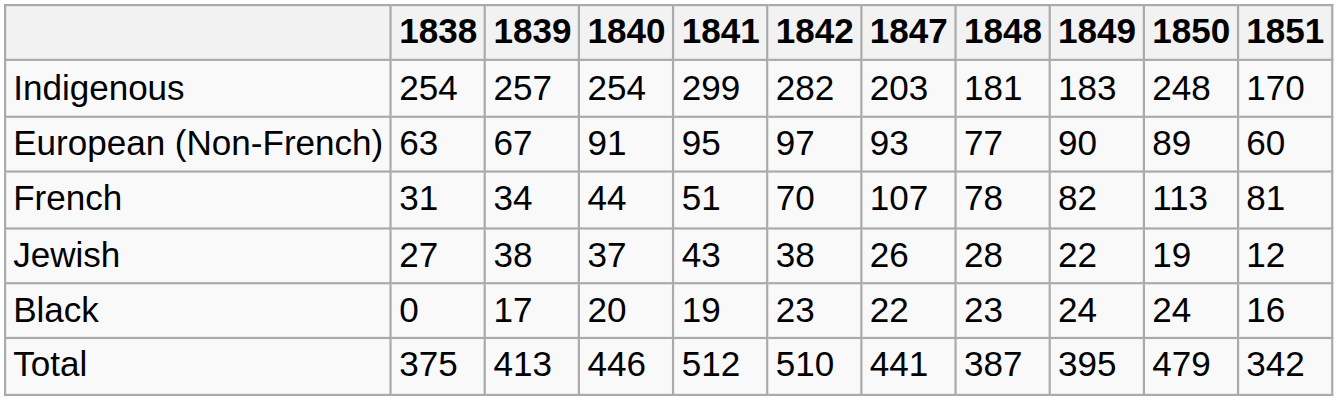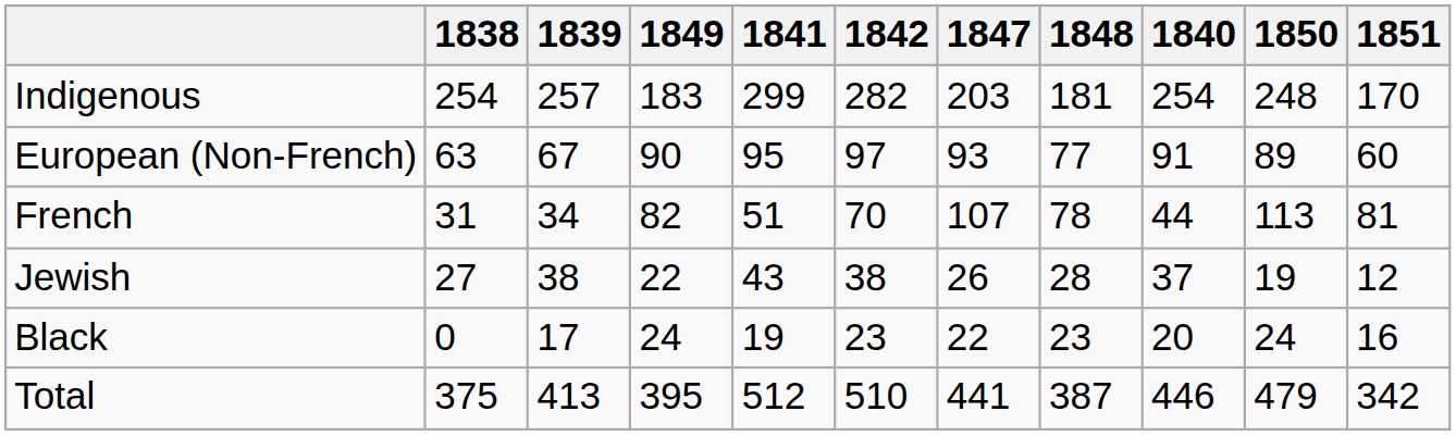 <table class="wikitable">
 <tr>
 <th></th>
 <th>1838</th>
 <th>1839</th>
-<th>1840</th>
+<th>1849</th>
 <th>1841</th>
 <th>1842</th>
 <th>1847</th>
 <th>1848</th>
-<th>1849</th>
+<th>1840</th>
 <th>1850</th>
 <th>1851</th>
 </tr>
 <tr>
 <td>Indigenous</td>
 <td>254</td>
 <td>257</td>
-<td>254</td>
+<td>183</td>
 <td>299</td>
 <td>282</td>
 <td>203</td>
 <td>181</td>
-<td>183</td>
+<td>254</td>
 <td>248</td>
 <td>170</td>
 </tr>
 <tr>
 <td>European (Non-French)</td>
 <td>63</td>
 <td>67</td>
-<td>91</td>
+<td>90</td>
 <td>95</td>
 <td>97</td>
 <td>93</td>
 <td>77</td>
-<td>90</td>
+<td>91</td>
 <td>89</td>
 <td>60</td>
 </tr>
 <tr>
 <td>French</td>
 <td>31</td>
 <td>34</td>
-<td>44</td>
+<td>82</td>
 <td>51</td>
 <td>70</td>
 <td>107</td>
 <td>78</td>
-<td>82</td>
+<td>44</td>
 <td>113</td>
 <td>81</td>
 </tr>
 <tr>
 <td>Jewish</td>
 <td>27</td>
 <td>38</td>
-<td>37</td>
+<td>22</td>
 <td>43</td>
 <td>38</td>
 <td>26</td>
 <td>28</td>
-<td>22</td>
+<td>37</td>
 <td>19</td>
 <td>12</td>
 </tr>
 <tr>
 <td>Black</td>
 <td>0</td>
 <td>17</td>
-<td>20</td>
+<td>24</td>
 <td>19</td>
 <td>23</td>
 <td>22</td>
 <td>23</td>
-<td>24</td>
+<td>20</td>
 <td>24</td>
 <td>16</td>
 </tr>
 <tr>
 <td>Total</td>
 <td>375</td>
 <td>413</td>
-<td>446</td>
+<td>395</td>
 <td>512</td>
 <td>510</td>
 <td>441</td>
 <td>387</td>
-<td>395</td>
+<td>446</td>
 <td>479</td>
 <td>342</td>
 </tr>
 </table>
